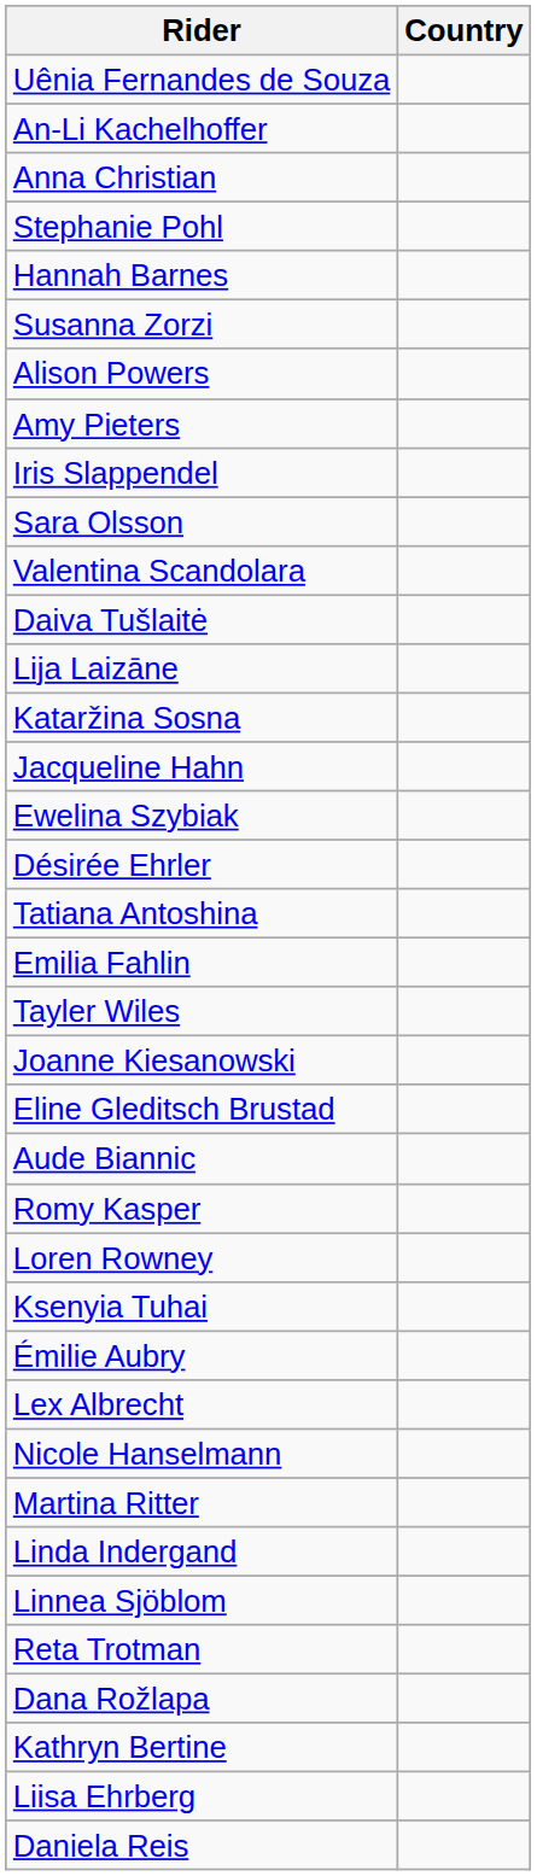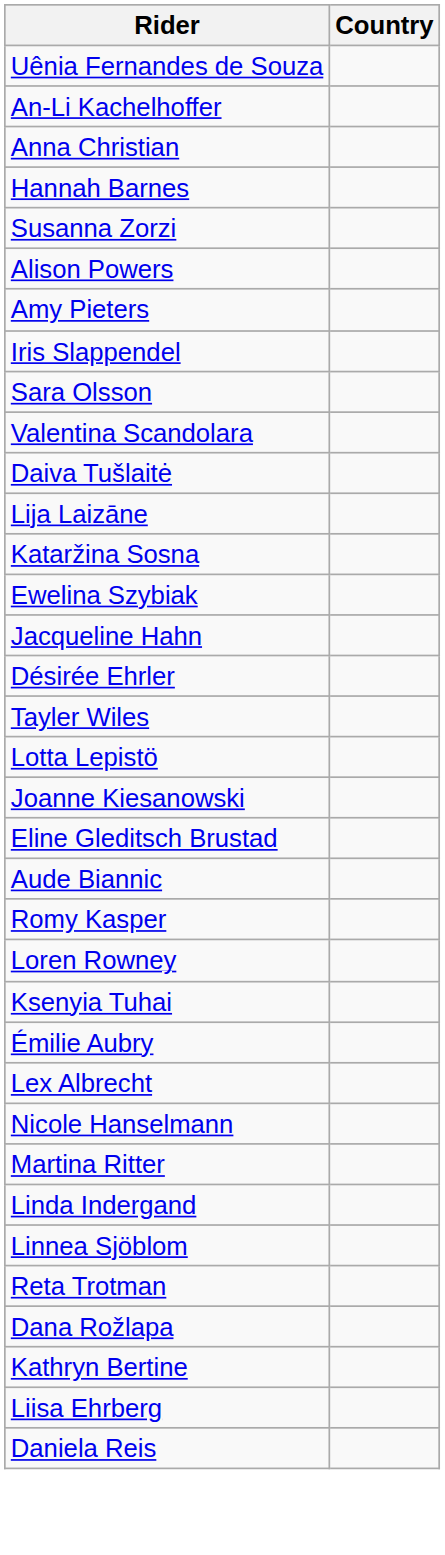 <table class="wikitable" style="font-size:95%; text-align:left;">
 <tr>
 <th>Rider</th>
 <th>Country</th>
 </tr>
 <tr>
 <td><a href='#'>Uênia Fernandes de Souza</a></td>
 <td></td>
 </tr>
 <tr>
 <td><a href='#'>An-Li Kachelhoffer</a></td>
 <td></td>
 </tr>
 <tr>
 <td><a href='#'>Anna Christian</a></td>
-<td></td>
-</tr>
-<tr>
-<td><a href='#'>Stephanie Pohl</a></td>
 <td></td>
 </tr>
 <tr>
 <td><a href='#'>Hannah Barnes</a></td>
 <td></td>
 </tr>
 <tr>
 <td><a href='#'>Susanna Zorzi</a></td>
 <td></td>
 </tr>
 <tr>
 <td><a href='#'>Alison Powers</a></td>
 <td></td>
 </tr>
 <tr>
 <td><a href='#'>Amy Pieters</a></td>
 <td></td>
 </tr>
 <tr>
 <td><a href='#'>Iris Slappendel</a></td>
 <td></td>
 </tr>
 <tr>
 <td><a href='#'>Sara Olsson</a></td>
 <td></td>
 </tr>
 <tr>
 <td><a href='#'>Valentina Scandolara</a></td>
 <td></td>
 </tr>
 <tr>
 <td><a href='#'>Daiva Tušlaitė</a></td>
 <td></td>
 </tr>
 <tr>
 <td><a href='#'>Lija Laizāne</a></td>
 <td></td>
 </tr>
 <tr>
 <td><a href='#'>Kataržina Sosna</a></td>
 <td></td>
 </tr>
 <tr>
-<td><a href='#'>Jacqueline Hahn</a></td>
+<td><a href='#'>Ewelina Szybiak</a></td>
 <td></td>
 </tr>
 <tr>
-<td><a href='#'>Ewelina Szybiak</a></td>
+<td><a href='#'>Jacqueline Hahn</a></td>
 <td></td>
 </tr>
 <tr>
 <td><a href='#'>Désirée Ehrler</a></td>
 <td></td>
 </tr>
 <tr>
-<td><a href='#'>Tatiana Antoshina</a></td>
+<td><a href='#'>Tayler Wiles</a></td>
 <td></td>
 </tr>
 <tr>
-<td><a href='#'>Emilia Fahlin</a></td>
-<td></td>
-</tr>
-<tr>
-<td><a href='#'>Tayler Wiles</a></td>
+<td><a href='#'>Lotta Lepistö</a></td>
 <td></td>
 </tr>
 <tr>
 <td><a href='#'>Joanne Kiesanowski</a></td>
 <td></td>
 </tr>
 <tr>
 <td><a href='#'>Eline Gleditsch Brustad</a></td>
 <td></td>
 </tr>
 <tr>
 <td><a href='#'>Aude Biannic</a></td>
 <td></td>
 </tr>
 <tr>
 <td><a href='#'>Romy Kasper</a></td>
 <td></td>
 </tr>
 <tr>
 <td><a href='#'>Loren Rowney</a></td>
 <td></td>
 </tr>
 <tr>
 <td><a href='#'>Ksenyia Tuhai</a></td>
 <td></td>
 </tr>
 <tr>
 <td><a href='#'>Émilie Aubry</a></td>
 <td></td>
 </tr>
 <tr>
 <td><a href='#'>Lex Albrecht</a></td>
 <td></td>
 </tr>
 <tr>
 <td><a href='#'>Nicole Hanselmann</a></td>
 <td></td>
 </tr>
 <tr>
 <td><a href='#'>Martina Ritter</a></td>
 <td></td>
 </tr>
 <tr>
 <td><a href='#'>Linda Indergand</a></td>
 <td></td>
 </tr>
 <tr>
 <td><a href='#'>Linnea Sjöblom</a></td>
 <td></td>
 </tr>
 <tr>
 <td><a href='#'>Reta Trotman</a></td>
 <td></td>
 </tr>
 <tr>
 <td><a href='#'>Dana Rožlapa</a></td>
 <td></td>
 </tr>
 <tr>
 <td><a href='#'>Kathryn Bertine</a></td>
 <td></td>
 </tr>
 <tr>
 <td><a href='#'>Liisa Ehrberg</a></td>
 <td></td>
 </tr>
 <tr>
 <td><a href='#'>Daniela Reis</a></td>
 <td></td>
 </tr>
 </table>
